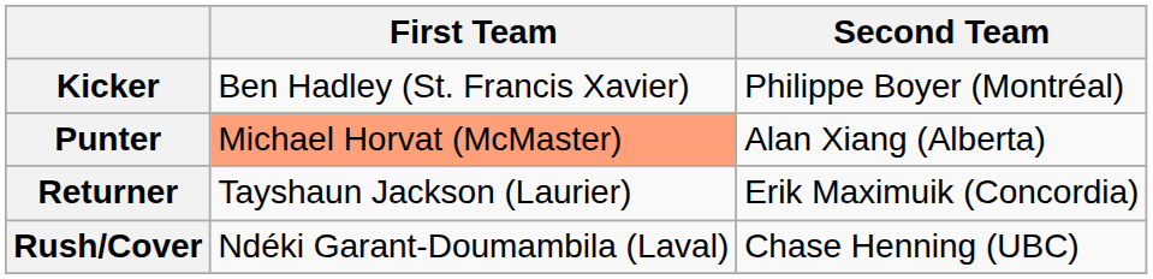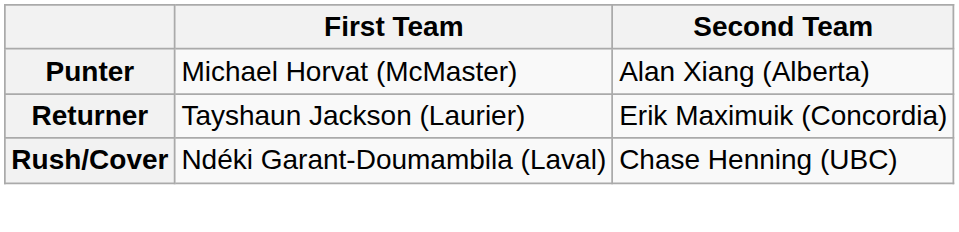 <table class="wikitable">
 <tr>
 <th></th>
 <th>First Team</th>
 <th>Second Team</th>
 </tr>
 <tr>
-<th>Kicker</th>
-<td>Ben Hadley (St. Francis Xavier)</td>
-<td>Philippe Boyer (Montréal)</td>
-</tr>
-<tr>
 <th>Punter</th>
-<td style="background: lightsalmon;">Michael Horvat (McMaster)</td>
+<td>Michael Horvat (McMaster)</td>
 <td>Alan Xiang (Alberta)</td>
 </tr>
 <tr>
 <th>Returner</th>
 <td>Tayshaun Jackson (Laurier)</td>
 <td>Erik Maximuik (Concordia)</td>
 </tr>
 <tr>
 <th>Rush/Cover</th>
 <td>Ndéki Garant-Doumambila (Laval)</td>
 <td>Chase Henning (UBC)</td>
 </tr>
 </table>
